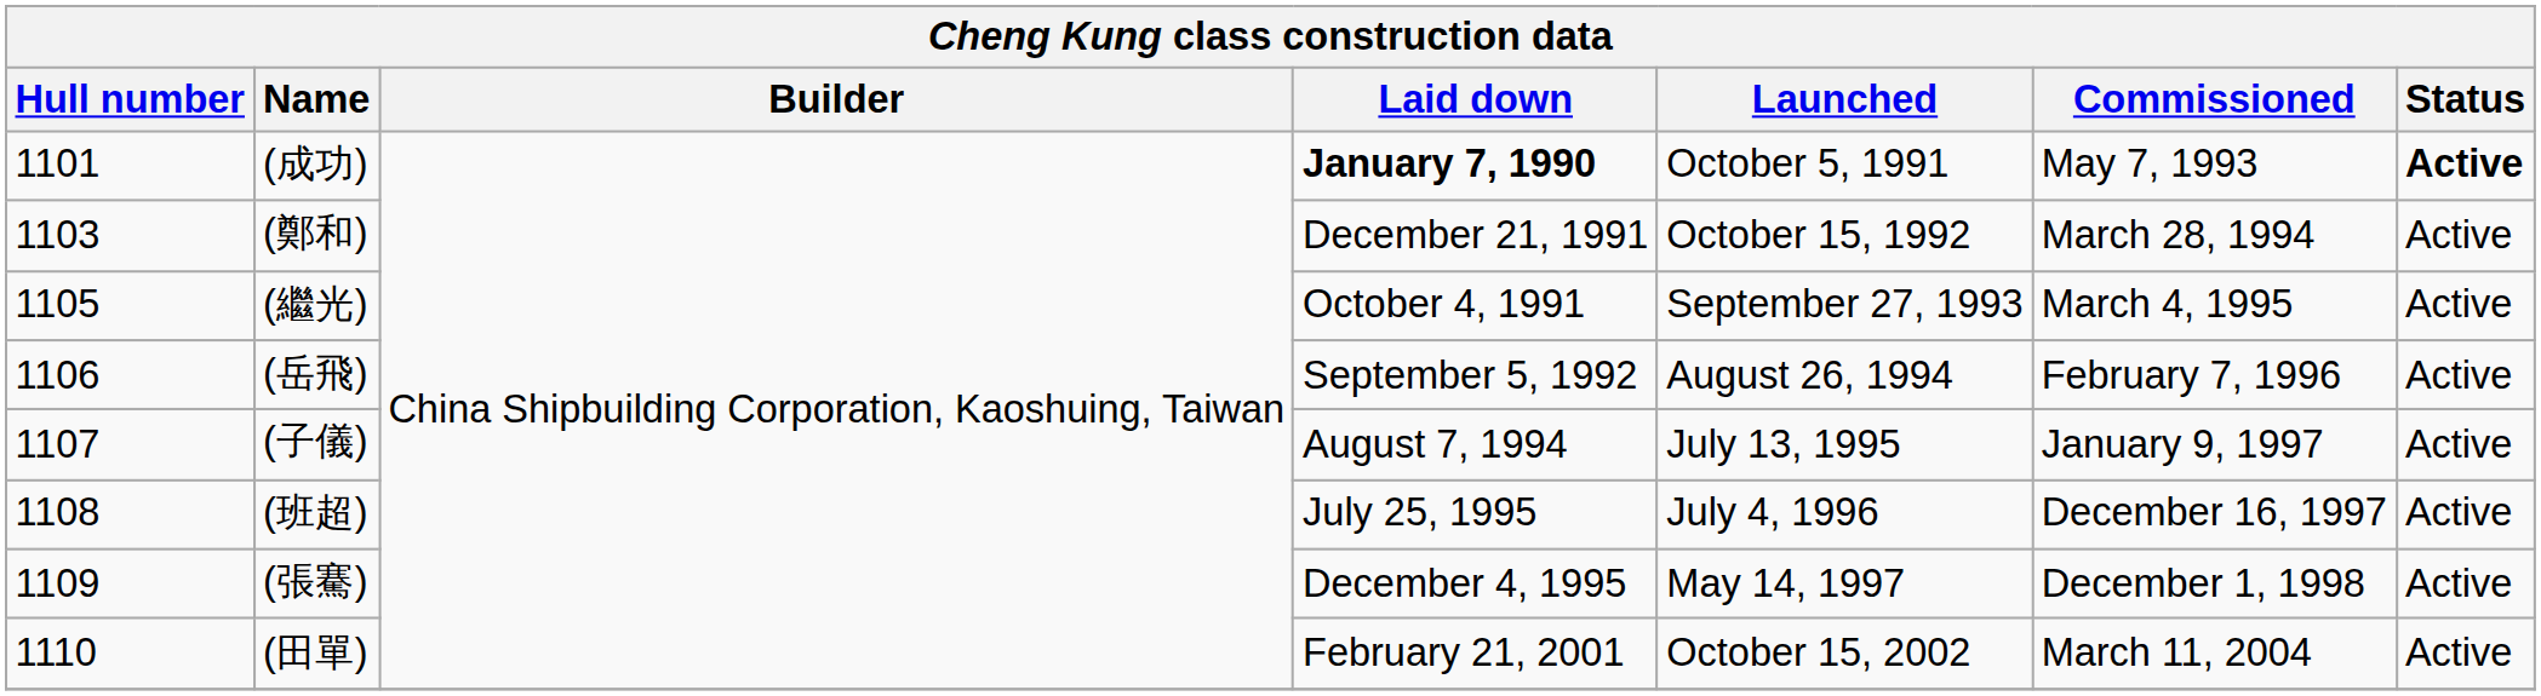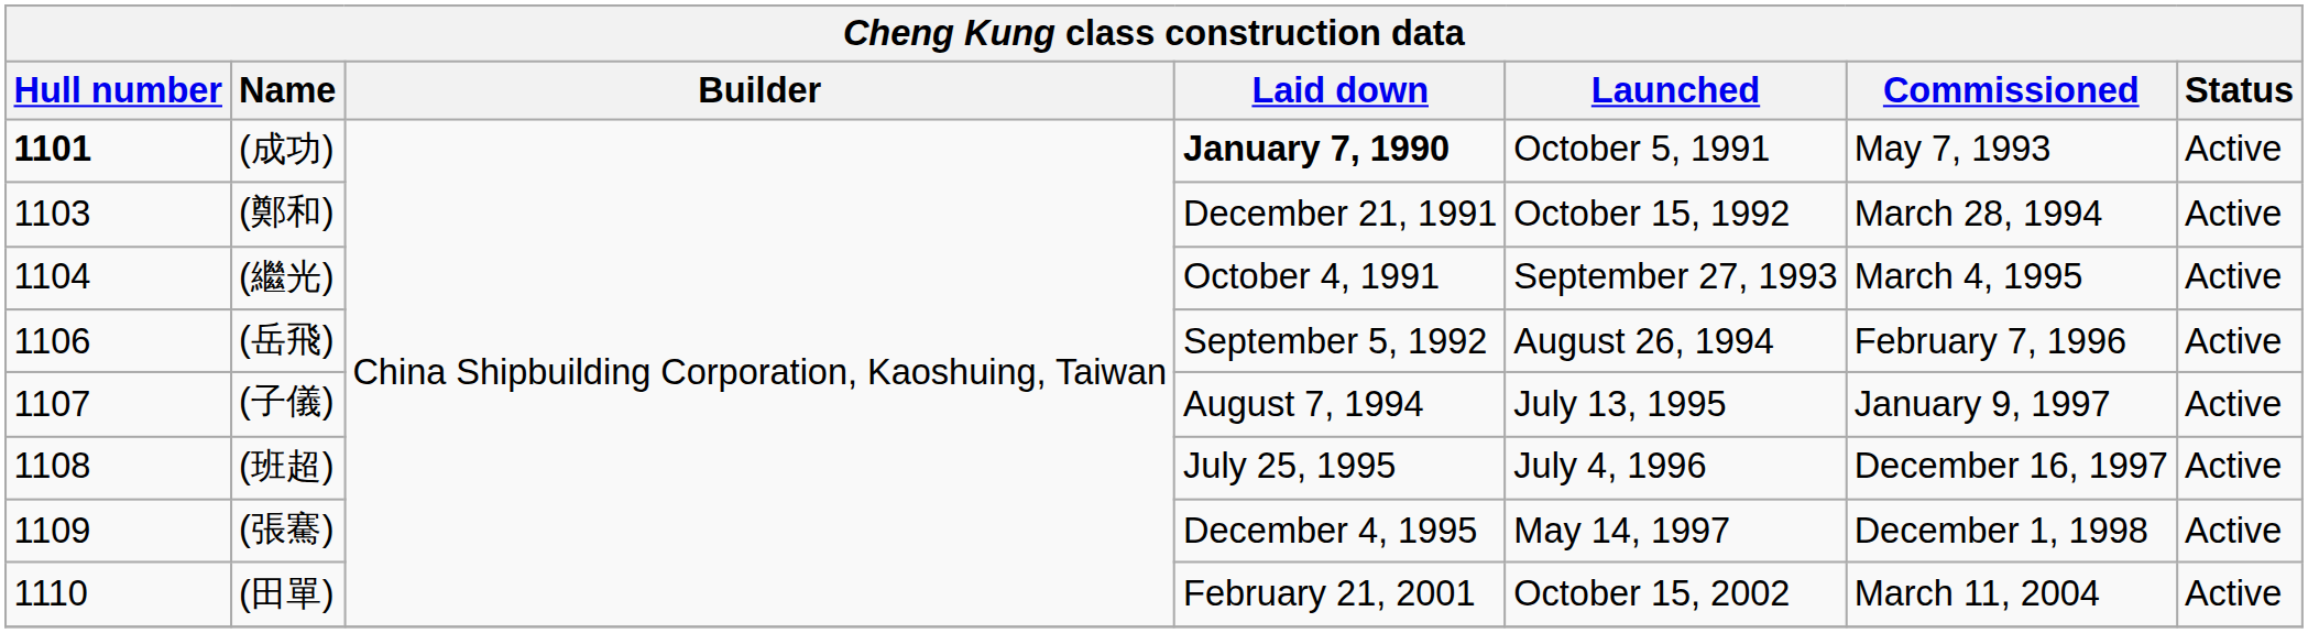 <table class="wikitable">
 <tr>
 <th colspan="7"><em>Cheng Kung</em> class construction data</th>
 </tr>
 <tr>
 <th><a href='#'>Hull number</a></th>
 <th>Name</th>
 <th>Builder</th>
 <th><a href='#'>Laid down</a></th>
 <th><a href='#'>Launched</a></th>
 <th><a href='#'>Commissioned</a></th>
 <th>Status</th>
 </tr>
 <tr>
-<td>1101</td>
+<td><strong>1101</strong></td>
 <td> (成功)</td>
 <td rowspan="8" align="center">China Shipbuilding Corporation, Kaoshuing, Taiwan</td>
 <td><strong>January 7, 1990</strong></td>
 <td>October 5, 1991</td>
 <td>May 7, 1993</td>
-<td><strong>Active</strong></td>
+<td>Active</td>
 </tr>
 <tr>
 <td>1103</td>
 <td> (鄭和)</td>
 <td>December 21, 1991</td>
 <td>October 15, 1992</td>
 <td>March 28, 1994</td>
 <td>Active</td>
 </tr>
 <tr>
-<td>1105</td>
+<td>1104</td>
 <td> (繼光)</td>
 <td>October 4, 1991</td>
 <td>September 27, 1993</td>
 <td>March 4, 1995</td>
 <td>Active</td>
 </tr>
 <tr>
 <td>1106</td>
 <td> (岳飛)</td>
 <td>September 5, 1992</td>
 <td>August 26, 1994</td>
 <td>February 7, 1996</td>
 <td>Active</td>
 </tr>
 <tr>
 <td>1107</td>
 <td> (子儀)</td>
 <td>August 7, 1994</td>
 <td>July 13, 1995</td>
 <td>January 9, 1997</td>
 <td>Active</td>
 </tr>
 <tr>
 <td>1108</td>
 <td> (班超)</td>
 <td>July 25, 1995</td>
 <td>July 4, 1996</td>
 <td>December 16, 1997</td>
 <td>Active</td>
 </tr>
 <tr>
 <td>1109</td>
 <td> (張騫)</td>
 <td>December 4, 1995</td>
 <td>May 14, 1997</td>
 <td>December 1, 1998</td>
 <td>Active</td>
 </tr>
 <tr>
 <td>1110</td>
 <td> (田單)</td>
 <td>February 21, 2001</td>
 <td>October 15, 2002</td>
 <td>March 11, 2004</td>
 <td>Active</td>
 </tr>
 <tr>
 </tr>
 </table>
